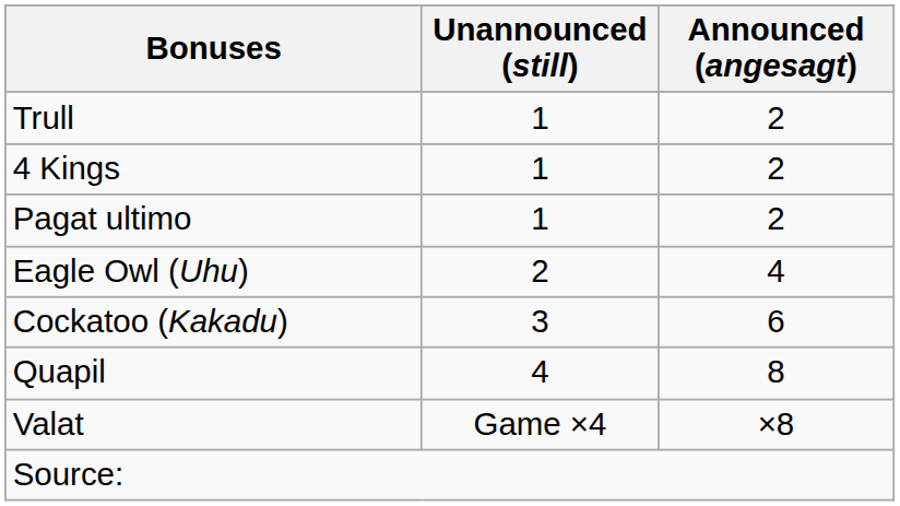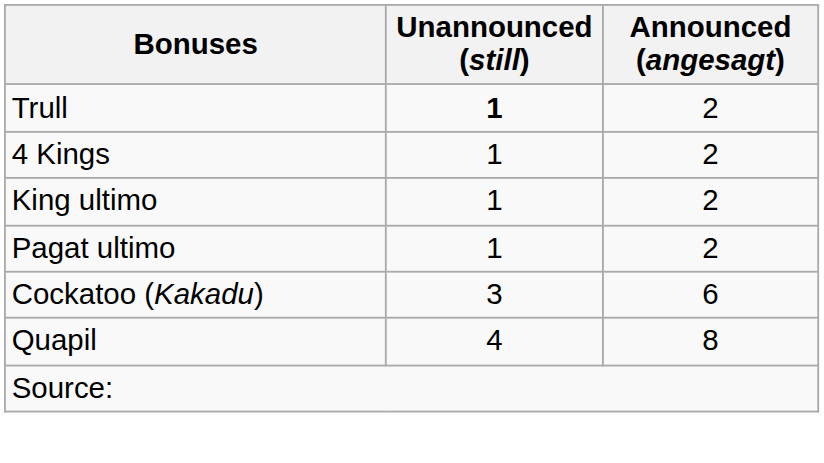 <table class="wikitable">
 <tr>
 <th width="200">Bonuses</th>
 <th width="110">Unannounced (<em>still</em>)</th>
 <th width="110">Announced (<em>angesagt</em>)</th>
 </tr>
 <tr>
 <td>Trull</td>
-<td align="center">1</td>
+<td align="center"><strong>1</strong></td>
 <td align="center">2</td>
 </tr>
 <tr>
 <td>4 Kings</td>
 <td align="center">1</td>
 <td align="center">2</td>
 </tr>
 <tr>
-<td>Pagat ultimo</td>
+<td>King ultimo</td>
 <td align="center">1</td>
 <td align="center">2</td>
 </tr>
 <tr>
-<td>Eagle Owl (<em>Uhu</em>)</td>
+<td>Pagat ultimo</td>
+<td align="center">1</td>
 <td align="center">2</td>
-<td align="center">4</td>
 </tr>
 <tr>
 <td>Cockatoo (<em>Kakadu</em>)</td>
 <td align="center">3</td>
 <td align="center">6</td>
 </tr>
 <tr>
 <td>Quapil</td>
 <td align="center">4</td>
 <td align="center">8</td>
 </tr>
 <tr>
-<td>Valat</td>
-<td align="center">Game ×4</td>
-<td align="center">×8</td>
-</tr>
-<tr>
 <td colspan="3">Source:</td>
 </tr>
 </table>
